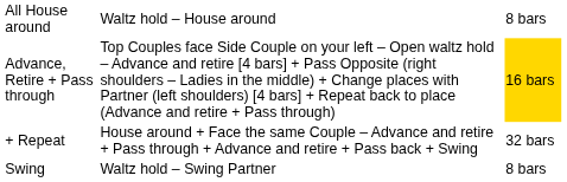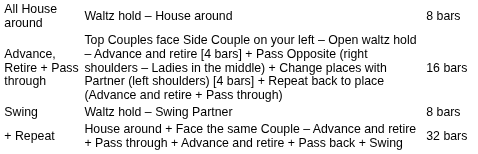 <table>
 <tr>
 <td style="width:100px">All House around</td>
 <td style="width:440px">Waltz hold – House around</td>
 <td style="width:60px">8 bars</td>
 </tr>
 <tr>
 <td>Advance, Retire + Pass through</td>
 <td>Top Couples face Side Couple on your left – Open waltz hold – Advance and retire [4 bars] + Pass Opposite (right shoulders – Ladies in the middle) + Change places with Partner (left shoulders) [4 bars] + Repeat back to place (Advance and retire + Pass through)</td>
-<td style="background: gold;">16 bars</td>
+<td>16 bars</td>
+</tr>
+<tr>
+<td>Swing</td>
+<td>Waltz hold – Swing Partner</td>
+<td>8 bars</td>
 </tr>
 <tr>
 <td>+ Repeat</td>
 <td>House around + Face the same Couple – Advance and retire + Pass through + Advance and retire + Pass back + Swing</td>
 <td>32 bars</td>
 </tr>
-<tr>
-<td>Swing</td>
-<td>Waltz hold – Swing Partner</td>
-<td>8 bars</td>
-</tr>
 </table>
